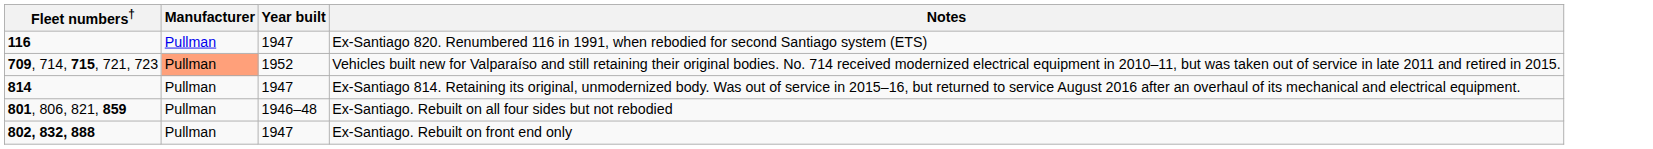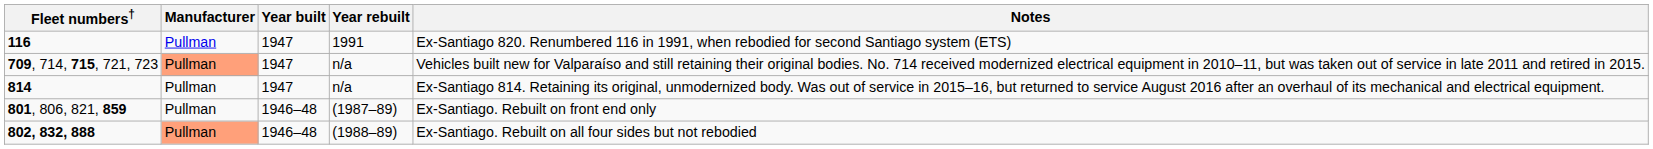 <table style="text-align:left;" class="wikitable">
 <tr>
 <th>Fleet numbers<sup>†</sup></th>
 <th>Manufacturer</th>
 <th>Year built</th>
+<th>Year rebuilt</th>
 <th>Notes</th>
 </tr>
 <tr>
 <td><strong>116</strong></td>
 <td><a href='#'>Pullman</a></td>
 <td>1947</td>
+<td>1991</td>
 <td>Ex-Santiago 820. Renumbered 116 in 1991, when rebodied for second Santiago system (ETS)</td>
 </tr>
 <tr>
 <td><strong>709</strong>, 714, <strong>715</strong>, 721, 723</td>
 <td style="background: lightsalmon;">Pullman</td>
-<td>1952</td>
+<td>1947</td>
+<td>n/a</td>
 <td>Vehicles built new for Valparaíso and still retaining their original bodies. No. 714 received modernized electrical equipment in 2010–11, but was taken out of service in late 2011 and retired in 2015.</td>
 </tr>
 <tr>
 <td><strong>814</strong></td>
 <td>Pullman</td>
 <td>1947</td>
+<td>n/a</td>
 <td>Ex-Santiago 814.  Retaining its original, unmodernized body.  Was out of service in 2015–16, but returned to service August 2016 after an overhaul of its mechanical and electrical equipment.</td>
 </tr>
 <tr>
 <td><strong>801</strong>, 806, 821, <strong>859</strong></td>
 <td>Pullman</td>
 <td>1946–48</td>
-<td>Ex-Santiago. Rebuilt on all four sides but not rebodied</td>
+<td>(1987–89)</td>
+<td>Ex-Santiago.  Rebuilt on front end only</td>
 </tr>
 <tr>
 <td><strong>802, 832, 888</strong></td>
-<td>Pullman</td>
-<td>1947</td>
-<td>Ex-Santiago.  Rebuilt on front end only</td>
+<td style="background: lightsalmon;">Pullman</td>
+<td>1946–48</td>
+<td>(1988–89)</td>
+<td>Ex-Santiago. Rebuilt on all four sides but not rebodied</td>
 </tr>
 </table>
